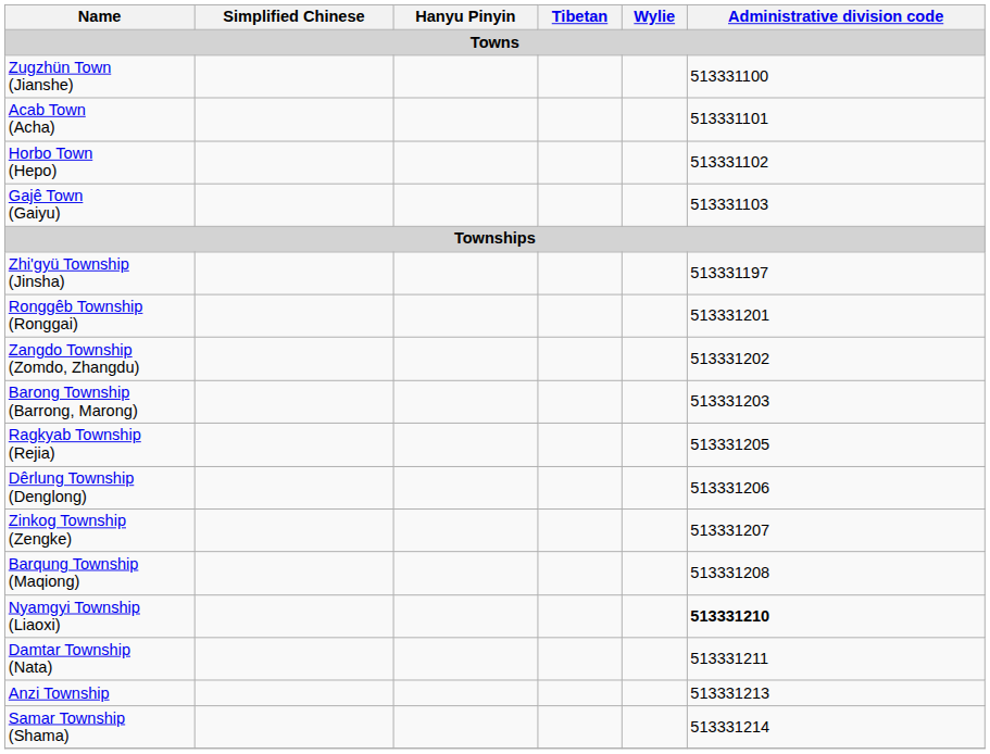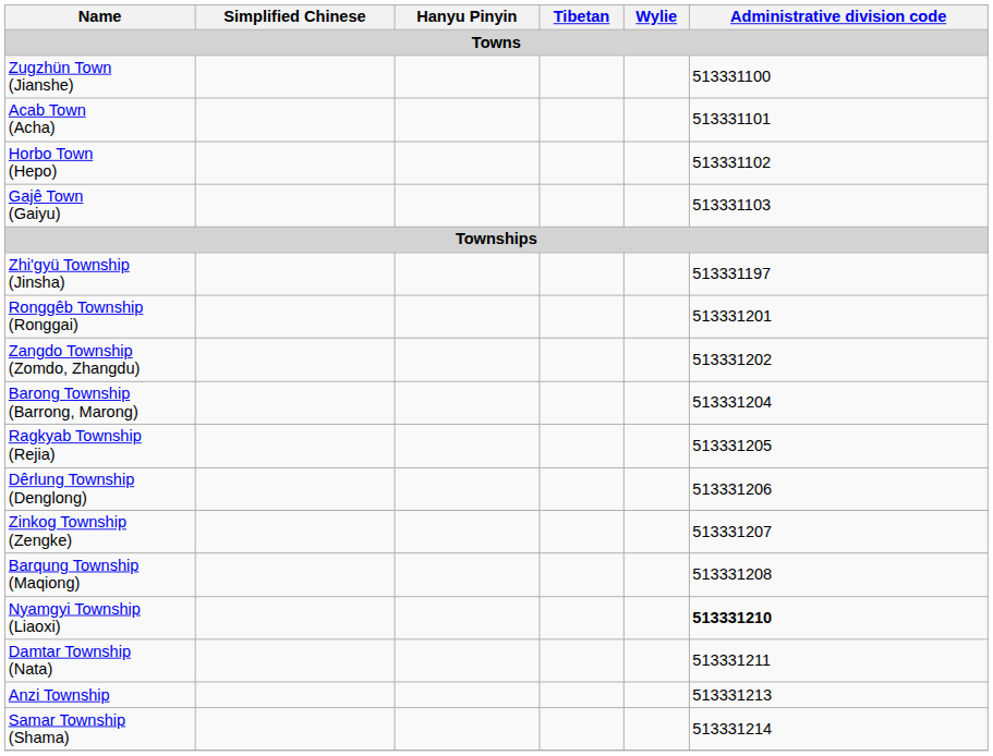 <table class="wikitable" align="center" style="width:50%; border="1">
 <tr>
 <th>Name</th>
 <th>Simplified Chinese</th>
 <th>Hanyu Pinyin</th>
 <th><a href='#'>Tibetan</a></th>
 <th><a href='#'>Wylie</a></th>
 <th><a href='#'>Administrative division code</a></th>
 </tr>
 <tr --------->
 <td colspan="7"  style="text-align:center; background:#d3d3d3;"><strong>Towns</strong></td>
 </tr>
 <tr --------->
 <td><a href='#'>Zugzhün Town</a><br>(Jianshe)</td>
 <td></td>
 <td></td>
 <td></td>
 <td></td>
 <td>513331100</td>
 </tr>
 <tr>
 <td><a href='#'>Acab Town</a><br>(Acha)</td>
 <td></td>
 <td></td>
 <td></td>
 <td></td>
 <td>513331101</td>
 </tr>
 <tr>
 <td><a href='#'>Horbo Town</a><br>(Hepo)</td>
 <td></td>
 <td></td>
 <td></td>
 <td></td>
 <td>513331102</td>
 </tr>
 <tr>
 <td><a href='#'>Gajê Town</a><br>(Gaiyu)</td>
 <td></td>
 <td></td>
 <td></td>
 <td></td>
 <td>513331103</td>
 </tr>
 <tr --------->
 <td colspan="7"  style="text-align:center; background:#d3d3d3;"><strong>Townships</strong></td>
 </tr>
 <tr --------->
 <td><a href='#'>Zhi'gyü Township</a><br>(Jinsha)</td>
 <td></td>
 <td></td>
 <td></td>
 <td></td>
 <td>513331197</td>
 </tr>
 <tr>
 <td><a href='#'>Ronggêb Township</a><br>(Ronggai)</td>
 <td></td>
 <td></td>
 <td></td>
 <td></td>
 <td>513331201</td>
 </tr>
 <tr>
 <td><a href='#'>Zangdo Township</a><br>(Zomdo, Zhangdu)</td>
 <td></td>
 <td></td>
 <td></td>
 <td></td>
 <td>513331202</td>
 </tr>
 <tr>
 <td><a href='#'>Barong Township</a><br>(Barrong, Marong)</td>
 <td></td>
 <td></td>
 <td></td>
 <td></td>
-<td>513331203</td>
+<td>513331204</td>
 </tr>
 <tr>
 <td><a href='#'>Ragkyab Township</a><br>(Rejia)</td>
 <td></td>
 <td></td>
 <td></td>
 <td></td>
 <td>513331205</td>
 </tr>
 <tr>
 <td><a href='#'>Dêrlung Township</a><br>(Denglong)</td>
 <td></td>
 <td></td>
 <td></td>
 <td></td>
 <td>513331206</td>
 </tr>
 <tr>
 <td><a href='#'>Zinkog Township</a><br>(Zengke)</td>
 <td></td>
 <td></td>
 <td></td>
 <td></td>
 <td>513331207</td>
 </tr>
 <tr>
 <td><a href='#'>Barqung Township</a><br>(Maqiong)</td>
 <td></td>
 <td></td>
 <td></td>
 <td></td>
 <td>513331208</td>
 </tr>
 <tr>
 <td><a href='#'>Nyamgyi Township</a><br>(Liaoxi)</td>
 <td></td>
 <td></td>
 <td></td>
 <td></td>
 <td><strong>513331210</strong></td>
 </tr>
 <tr>
 <td><a href='#'>Damtar Township</a><br>(Nata)</td>
 <td></td>
 <td></td>
 <td></td>
 <td></td>
 <td>513331211</td>
 </tr>
 <tr>
 <td><a href='#'>Anzi Township</a></td>
 <td></td>
 <td></td>
 <td></td>
 <td></td>
 <td>513331213</td>
 </tr>
 <tr>
 <td><a href='#'>Samar Township</a><br>(Shama)</td>
 <td></td>
 <td></td>
 <td></td>
 <td></td>
 <td>513331214</td>
 </tr>
 <tr>
 </tr>
 </table>
